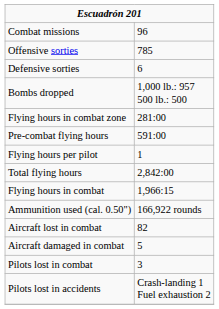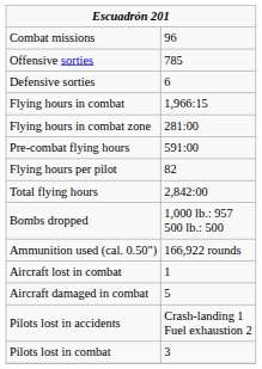 <table class="toc" border="1" cellpadding="4" cellspacing="0" style="float:right; margin: 0 0 1em 1em; background: #f9f9f9; border: 1px #aaaaaa solid; border-collapse: collapse; font-size: 95%;">
 <tr>
 <th colspan=2><em>Escuadrón 201</em></th>
 </tr>
 <tr>
 <td>Combat missions</td>
 <td>96</td>
 </tr>
 <tr>
 <td>Offensive <a href='#'>sorties</a></td>
 <td>785</td>
 </tr>
 <tr>
 <td>Defensive sorties</td>
 <td>6</td>
 </tr>
 <tr>
-<td>Bombs dropped</td>
-<td>1,000 lb.: 957<br>500 lb.: 500</td>
+<td>Flying hours in combat</td>
+<td>1,966:15</td>
 </tr>
 <tr>
 <td>Flying hours in combat zone</td>
 <td>281:00</td>
 </tr>
 <tr>
 <td>Pre-combat flying hours</td>
 <td>591:00</td>
 </tr>
 <tr>
 <td>Flying hours per pilot</td>
-<td>1</td>
+<td>82</td>
 </tr>
 <tr>
 <td>Total flying hours</td>
 <td>2,842:00</td>
 </tr>
 <tr>
-<td>Flying hours in combat</td>
-<td>1,966:15</td>
+<td>Bombs dropped</td>
+<td>1,000 lb.: 957<br>500 lb.: 500</td>
 </tr>
 <tr>
 <td>Ammunition used (cal. 0.50")</td>
 <td>166,922 rounds</td>
 </tr>
 <tr>
 <td>Aircraft lost in combat</td>
-<td>82</td>
+<td>1</td>
 </tr>
 <tr>
 <td>Aircraft damaged in combat</td>
 <td>5</td>
 </tr>
 <tr>
+<td>Pilots lost in accidents</td>
+<td>Crash-landing 1<br>Fuel exhaustion 2</td>
+</tr>
+<tr>
 <td>Pilots lost in combat</td>
 <td>3</td>
 </tr>
 <tr>
-<td>Pilots lost in accidents</td>
-<td>Crash-landing 1<br>Fuel exhaustion 2</td>
-</tr>
-<tr>
 </tr>
 </table>
